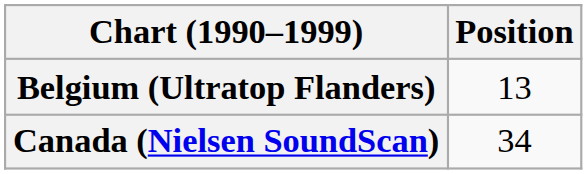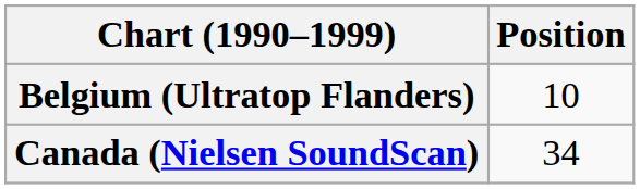 <table class="wikitable plainrowheaders" style="text-align:center">
 <tr>
 <th>Chart (1990–1999)</th>
 <th>Position</th>
 </tr>
 <tr>
 <th scope="row">Belgium (Ultratop Flanders)</th>
-<td>13</td>
+<td>10</td>
 </tr>
 <tr>
 <th scope="row">Canada (<a href='#'>Nielsen SoundScan</a>)</th>
 <td>34</td>
 </tr>
 </table>
